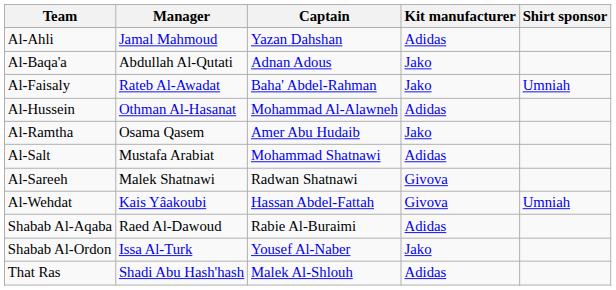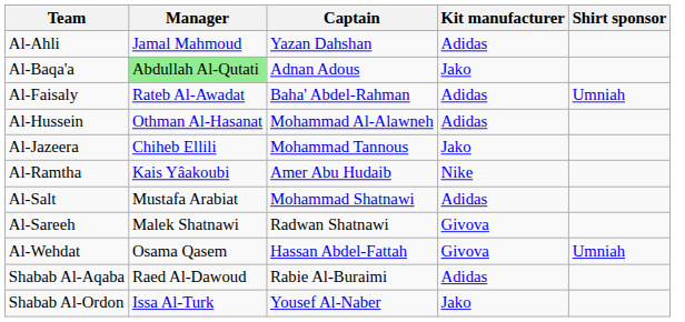 <table class="wikitable sortable" style="text-align: left; font-size:100%">
 <tr>
 <th>Team</th>
 <th>Manager</th>
 <th>Captain</th>
 <th>Kit manufacturer</th>
 <th>Shirt sponsor</th>
 </tr>
 <tr>
 <td>Al-Ahli</td>
 <td> <a href='#'>Jamal Mahmoud</a></td>
 <td> <a href='#'>Yazan Dahshan</a></td>
 <td><a href='#'>Adidas</a></td>
 <td></td>
 </tr>
 <tr>
 <td>Al-Baqa'a</td>
-<td> Abdullah Al-Qutati</td>
+<td style="background: lightgreen;"> Abdullah Al-Qutati</td>
 <td> <a href='#'>Adnan Adous</a></td>
 <td><a href='#'>Jako</a></td>
 <td></td>
 </tr>
 <tr>
 <td>Al-Faisaly</td>
 <td> <a href='#'>Rateb Al-Awadat</a></td>
 <td> <a href='#'>Baha' Abdel-Rahman</a></td>
-<td><a href='#'>Jako</a></td>
+<td><a href='#'>Adidas</a></td>
 <td><a href='#'>Umniah</a></td>
 </tr>
 <tr>
 <td>Al-Hussein</td>
 <td> <a href='#'>Othman Al-Hasanat</a></td>
 <td> <a href='#'>Mohammad Al-Alawneh</a></td>
 <td><a href='#'>Adidas</a></td>
 <td></td>
 </tr>
 <tr>
+<td>Al-Jazeera</td>
+<td> <a href='#'>Chiheb Ellili</a></td>
+<td> <a href='#'>Mohammad Tannous</a></td>
+<td><a href='#'>Jako</a></td>
+<td></td>
+</tr>
+<tr>
 <td>Al-Ramtha</td>
-<td> Osama Qasem</td>
+<td> <a href='#'>Kais Yâakoubi</a></td>
 <td> <a href='#'>Amer Abu Hudaib</a></td>
-<td><a href='#'>Jako</a></td>
+<td><a href='#'>Nike</a></td>
 <td></td>
 </tr>
 <tr>
 <td>Al-Salt</td>
 <td> Mustafa Arabiat</td>
 <td> <a href='#'>Mohammad Shatnawi</a></td>
 <td><a href='#'>Adidas</a></td>
 <td></td>
 </tr>
 <tr>
 <td>Al-Sareeh</td>
 <td> Malek Shatnawi</td>
 <td> Radwan Shatnawi</td>
 <td><a href='#'>Givova</a></td>
 <td></td>
 </tr>
 <tr>
 <td>Al-Wehdat</td>
-<td> <a href='#'>Kais Yâakoubi</a></td>
+<td> Osama Qasem</td>
 <td> <a href='#'>Hassan Abdel-Fattah</a></td>
 <td><a href='#'>Givova</a></td>
 <td><a href='#'>Umniah</a></td>
 </tr>
 <tr>
 <td>Shabab Al-Aqaba</td>
 <td> Raed Al-Dawoud</td>
 <td> Rabie Al-Buraimi</td>
 <td><a href='#'>Adidas</a></td>
 <td></td>
 </tr>
 <tr>
 <td>Shabab Al-Ordon</td>
 <td> <a href='#'>Issa Al-Turk</a></td>
 <td> <a href='#'>Yousef Al-Naber</a></td>
 <td><a href='#'>Jako</a></td>
 <td></td>
 </tr>
-<tr>
-<td>That Ras</td>
-<td> <a href='#'>Shadi Abu Hash'hash</a></td>
-<td> <a href='#'>Malek Al-Shlouh</a></td>
-<td><a href='#'>Adidas</a></td>
-<td></td>
-</tr>
 </table>
